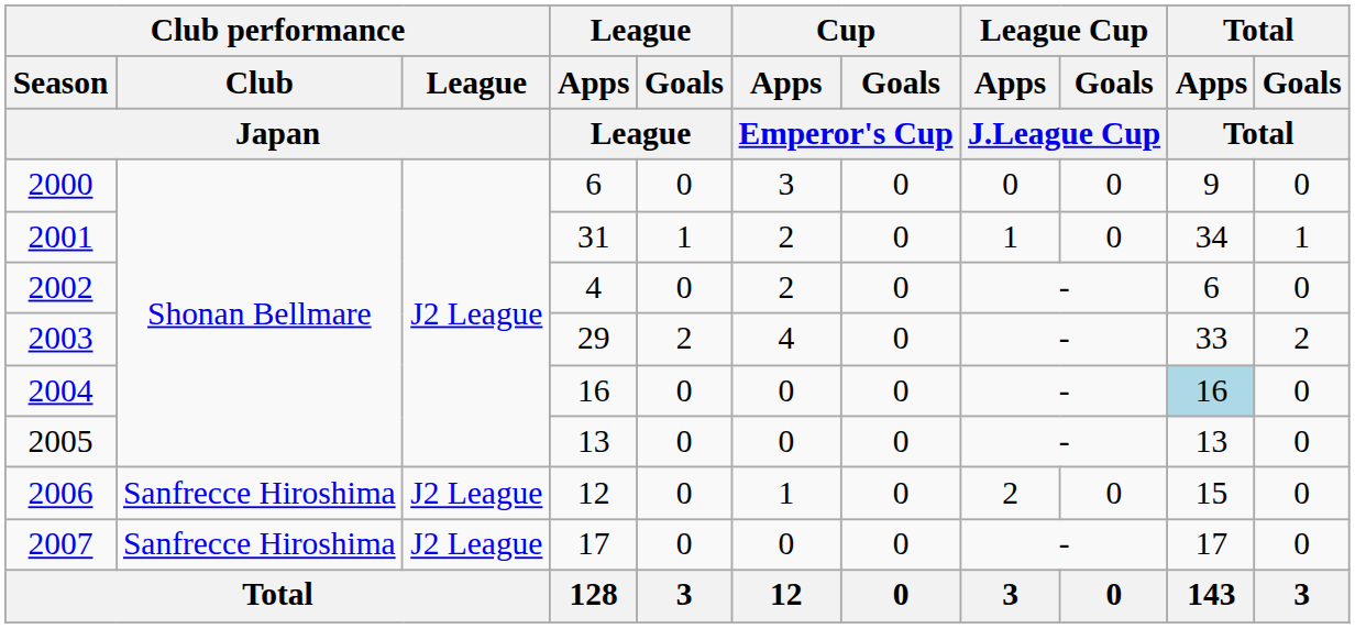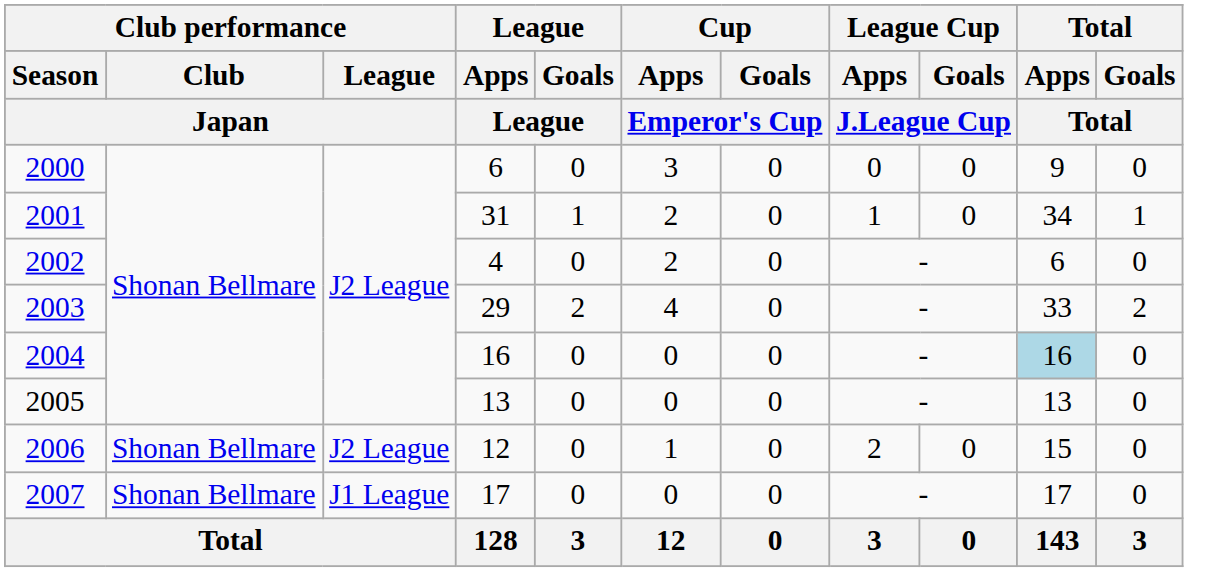 <table class="wikitable" style="text-align:center;">
 <tr>
 <th colspan=3>Club performance</th>
 <th colspan=2>League</th>
 <th colspan=2>Cup</th>
 <th colspan=2>League Cup</th>
 <th colspan=2>Total</th>
 </tr>
 <tr>
 <th>Season</th>
 <th>Club</th>
 <th>League</th>
 <th>Apps</th>
 <th>Goals</th>
 <th>Apps</th>
 <th>Goals</th>
 <th>Apps</th>
 <th>Goals</th>
 <th>Apps</th>
 <th>Goals</th>
 </tr>
 <tr>
 <th colspan=3>Japan</th>
 <th colspan=2>League</th>
 <th colspan=2><a href='#'>Emperor's Cup</a></th>
 <th colspan=2><a href='#'>J.League Cup</a></th>
 <th colspan=2>Total</th>
 </tr>
 <tr>
 <td><a href='#'>2000</a></td>
 <td rowspan="6"><a href='#'>Shonan Bellmare</a></td>
 <td rowspan="6"><a href='#'>J2 League</a></td>
 <td>6</td>
 <td>0</td>
 <td>3</td>
 <td>0</td>
 <td>0</td>
 <td>0</td>
 <td>9</td>
 <td>0</td>
 </tr>
 <tr>
 <td><a href='#'>2001</a></td>
 <td>31</td>
 <td>1</td>
 <td>2</td>
 <td>0</td>
 <td>1</td>
 <td>0</td>
 <td>34</td>
 <td>1</td>
 </tr>
 <tr>
 <td><a href='#'>2002</a></td>
 <td>4</td>
 <td>0</td>
 <td>2</td>
 <td>0</td>
 <td colspan="2">-</td>
 <td>6</td>
 <td>0</td>
 </tr>
 <tr>
 <td><a href='#'>2003</a></td>
 <td>29</td>
 <td>2</td>
 <td>4</td>
 <td>0</td>
 <td colspan="2">-</td>
 <td>33</td>
 <td>2</td>
 </tr>
 <tr>
 <td><a href='#'>2004</a></td>
 <td>16</td>
 <td>0</td>
 <td>0</td>
 <td>0</td>
 <td colspan="2">-</td>
 <td style="background: lightblue;">16</td>
 <td>0</td>
 </tr>
 <tr>
 <td>2005</td>
 <td>13</td>
 <td>0</td>
 <td>0</td>
 <td>0</td>
 <td colspan="2">-</td>
 <td>13</td>
 <td>0</td>
 </tr>
 <tr>
 <td><a href='#'>2006</a></td>
-<td><a href='#'>Sanfrecce Hiroshima</a></td>
+<td><a href='#'>Shonan Bellmare</a></td>
 <td><a href='#'>J2 League</a></td>
 <td>12</td>
 <td>0</td>
 <td>1</td>
 <td>0</td>
 <td>2</td>
 <td>0</td>
 <td>15</td>
 <td>0</td>
 </tr>
 <tr>
 <td><a href='#'>2007</a></td>
-<td><a href='#'>Sanfrecce Hiroshima</a></td>
-<td><a href='#'>J2 League</a></td>
+<td><a href='#'>Shonan Bellmare</a></td>
+<td><a href='#'>J1 League</a></td>
 <td>17</td>
 <td>0</td>
 <td>0</td>
 <td>0</td>
 <td colspan="2">-</td>
 <td>17</td>
 <td>0</td>
 </tr>
 <tr>
 <th colspan=3>Total</th>
 <th>128</th>
 <th>3</th>
 <th>12</th>
 <th>0</th>
 <th>3</th>
 <th>0</th>
 <th>143</th>
 <th>3</th>
 </tr>
 </table>
